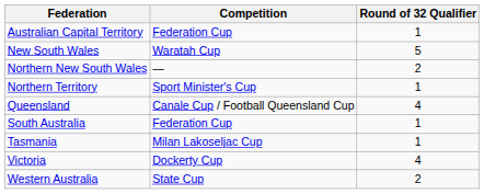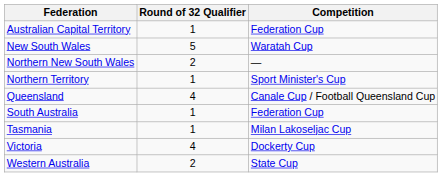 <table class="wikitable">
 <tr>
 <th>Federation</th>
+<th>Round of 32 Qualifier</th>
 <th>Competition</th>
-<th>Round of 32 Qualifier</th>
 </tr>
 <tr>
 <td><a href='#'>Australian Capital Territory</a></td>
+<td style="text-align:center;">1</td>
 <td><a href='#'>Federation Cup</a></td>
-<td style="text-align:center;">1</td>
 </tr>
 <tr>
 <td><a href='#'>New South Wales</a></td>
+<td style="text-align:center;">5</td>
 <td><a href='#'>Waratah Cup</a></td>
-<td style="text-align:center;">5</td>
 </tr>
 <tr>
 <td><a href='#'>Northern New South Wales</a></td>
+<td style="text-align:center;">2</td>
 <td>—</td>
-<td style="text-align:center;">2</td>
 </tr>
 <tr>
 <td><a href='#'>Northern Territory</a></td>
+<td style="text-align:center;">1</td>
 <td><a href='#'>Sport Minister's Cup</a></td>
-<td style="text-align:center;">1</td>
 </tr>
 <tr>
 <td><a href='#'>Queensland</a></td>
+<td style="text-align:center;">4</td>
 <td><a href='#'>Canale Cup</a> / Football Queensland Cup</td>
-<td style="text-align:center;">4</td>
 </tr>
 <tr>
 <td><a href='#'>South Australia</a></td>
+<td style="text-align:center;">1</td>
 <td><a href='#'>Federation Cup</a></td>
-<td style="text-align:center;">1</td>
 </tr>
 <tr>
 <td><a href='#'>Tasmania</a></td>
+<td style="text-align:center;">1</td>
 <td><a href='#'>Milan Lakoseljac Cup</a></td>
-<td style="text-align:center;">1</td>
 </tr>
 <tr>
 <td><a href='#'>Victoria</a></td>
+<td style="text-align:center;">4</td>
 <td><a href='#'>Dockerty Cup</a></td>
-<td style="text-align:center;">4</td>
 </tr>
 <tr>
 <td><a href='#'>Western Australia</a></td>
+<td style="text-align:center;">2</td>
 <td><a href='#'>State Cup</a></td>
-<td style="text-align:center;">2</td>
 </tr>
 </table>
